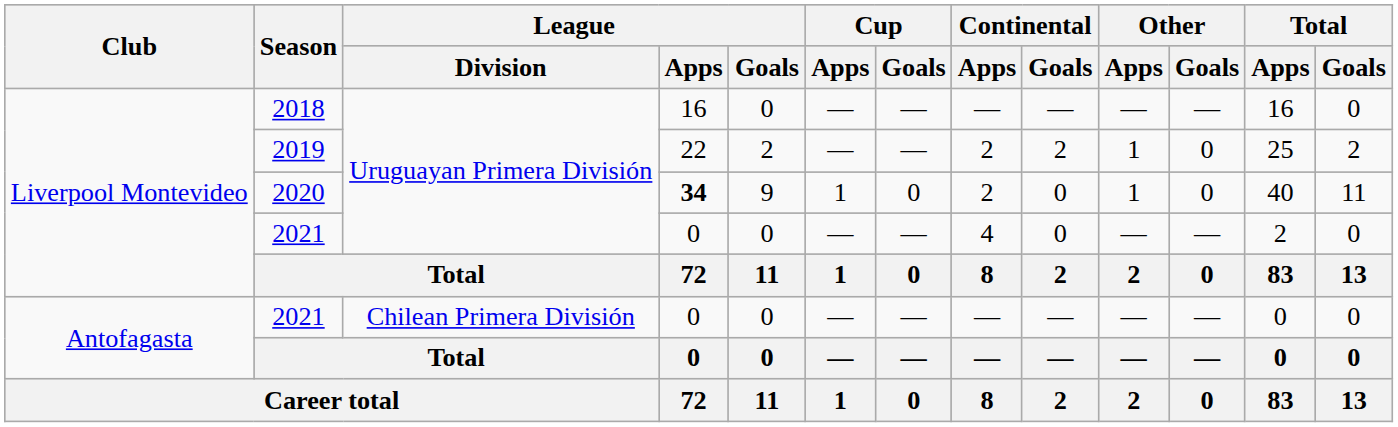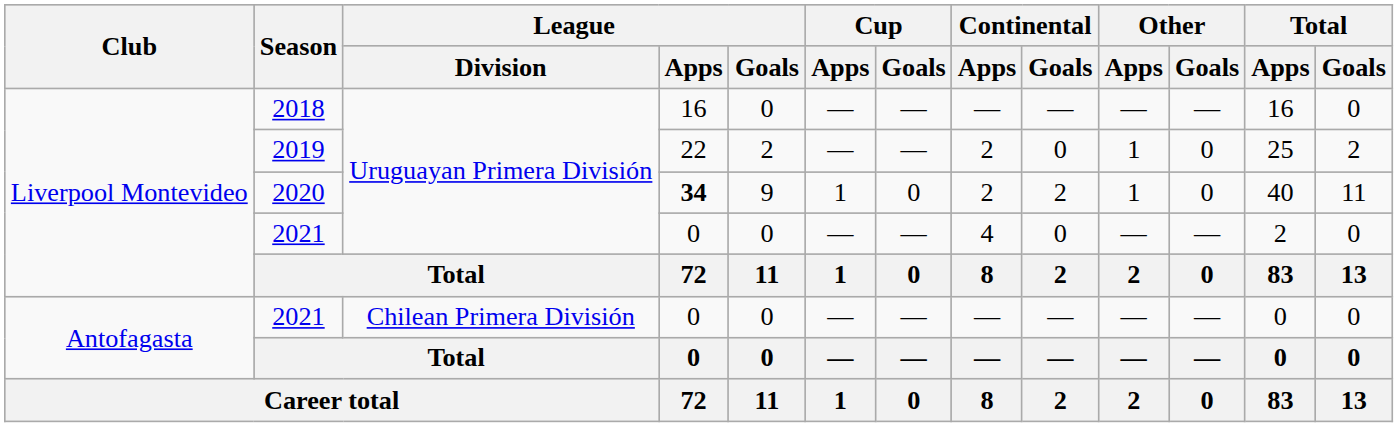 <table class=wikitable style=text-align:center>
 <tr>
 <th rowspan=2>Club</th>
 <th rowspan=2>Season</th>
 <th colspan=3>League</th>
 <th colspan=2>Cup</th>
 <th colspan=2>Continental</th>
 <th colspan=2>Other</th>
 <th colspan=2>Total</th>
 </tr>
 <tr>
 <th>Division</th>
 <th>Apps</th>
 <th>Goals</th>
 <th>Apps</th>
 <th>Goals</th>
 <th>Apps</th>
 <th>Goals</th>
 <th>Apps</th>
 <th>Goals</th>
 <th>Apps</th>
 <th>Goals</th>
 </tr>
 <tr>
 <td rowspan=5><a href='#'>Liverpool Montevideo</a></td>
 <td><a href='#'>2018</a></td>
 <td rowspan=4><a href='#'>Uruguayan Primera División</a></td>
 <td>16</td>
 <td>0</td>
 <td>—</td>
 <td>—</td>
 <td>—</td>
 <td>—</td>
 <td>—</td>
 <td>—</td>
 <td>16</td>
 <td>0</td>
 </tr>
 <tr>
 <td><a href='#'>2019</a></td>
 <td>22</td>
 <td>2</td>
 <td>—</td>
 <td>—</td>
 <td>2</td>
-<td>2</td>
+<td>0</td>
 <td>1</td>
 <td>0</td>
 <td>25</td>
 <td>2</td>
 </tr>
 <tr>
 <td><a href='#'>2020</a></td>
 <td><strong>34</strong></td>
 <td>9</td>
 <td>1</td>
 <td>0</td>
 <td>2</td>
-<td>0</td>
+<td>2</td>
 <td>1</td>
 <td>0</td>
 <td>40</td>
 <td>11</td>
 </tr>
 <tr>
 <td><a href='#'>2021</a></td>
 <td>0</td>
 <td>0</td>
 <td>—</td>
 <td>—</td>
 <td>4</td>
 <td>0</td>
 <td>—</td>
 <td>—</td>
 <td>2</td>
 <td>0</td>
 </tr>
 <tr>
 <th colspan="2">Total</th>
 <th>72</th>
 <th>11</th>
 <th>1</th>
 <th>0</th>
 <th>8</th>
 <th>2</th>
 <th>2</th>
 <th>0</th>
 <th>83</th>
 <th>13</th>
 </tr>
 <tr>
 <td rowspan=2><a href='#'>Antofagasta</a></td>
 <td><a href='#'>2021</a></td>
 <td><a href='#'>Chilean Primera División</a></td>
 <td>0</td>
 <td>0</td>
 <td>—</td>
 <td>—</td>
 <td>—</td>
 <td>—</td>
 <td>—</td>
 <td>—</td>
 <td>0</td>
 <td>0</td>
 </tr>
 <tr>
 <th colspan="2">Total</th>
 <th>0</th>
 <th>0</th>
 <th>—</th>
 <th>—</th>
 <th>—</th>
 <th>—</th>
 <th>—</th>
 <th>—</th>
 <th>0</th>
 <th>0</th>
 </tr>
 <tr>
 <th colspan=3>Career total</th>
 <th>72</th>
 <th>11</th>
 <th>1</th>
 <th>0</th>
 <th>8</th>
 <th>2</th>
 <th>2</th>
 <th>0</th>
 <th>83</th>
 <th>13</th>
 </tr>
 </table>
